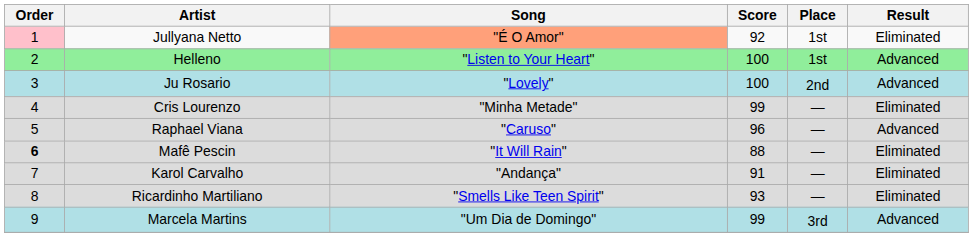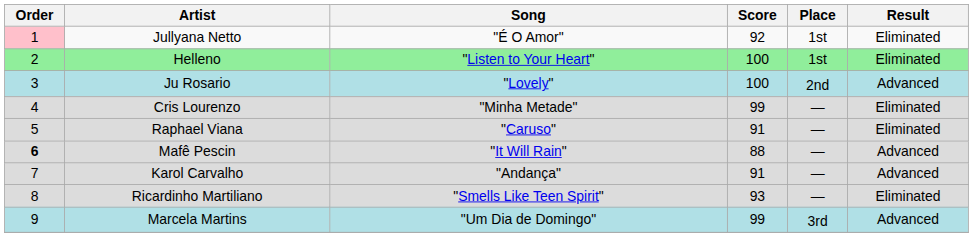 <table class="wikitable" style="text-align:center; width:70%;">
 <tr>
 <th scope="col" width="05%">Order</th>
 <th scope="col" width="22%">Artist</th>
 <th scope="col" width="33%">Song</th>
 <th scope="col" width="05%">Score</th>
 <th scope="col" width="05%">Place</th>
 <th scope="col" width="10%">Result</th>
 </tr>
 <tr>
 <td style="background: pink;">1</td>
 <td>Jullyana Netto</td>
-<td style="background: lightsalmon;">"É O Amor"</td>
+<td>"É O Amor"</td>
 <td>92</td>
 <td>1st</td>
 <td>Eliminated</td>
 </tr>
 <tr bgcolor=90EE9B>
 <td>2</td>
 <td>Helleno</td>
 <td>"<a href='#'>Listen to Your Heart</a>"</td>
 <td>100</td>
 <td>1st</td>
-<td>Advanced</td>
+<td>Eliminated</td>
 </tr>
 <tr bgcolor=B0E0E6>
 <td>3</td>
 <td>Ju Rosario</td>
 <td>"<a href='#'>Lovely</a>"</td>
 <td>100</td>
 <td>2nd<sup></sup></td>
 <td>Advanced</td>
 </tr>
 <tr bgcolor=DCDCDC>
 <td>4</td>
 <td>Cris Lourenzo</td>
 <td>"Minha Metade"</td>
 <td>99</td>
 <td>—</td>
 <td>Eliminated</td>
 </tr>
 <tr bgcolor=DCDCDC>
 <td>5</td>
 <td>Raphael Viana</td>
 <td>"<a href='#'>Caruso</a>"</td>
-<td>96</td>
+<td>91</td>
 <td>—</td>
-<td>Advanced</td>
+<td>Eliminated</td>
 </tr>
 <tr bgcolor=DCDCDC>
 <td><strong>6</strong></td>
 <td>Mafê Pescin</td>
 <td>"<a href='#'>It Will Rain</a>"</td>
 <td>88</td>
 <td>—</td>
-<td>Eliminated</td>
+<td>Advanced</td>
 </tr>
 <tr bgcolor=DCDCDC>
 <td>7</td>
 <td>Karol Carvalho</td>
 <td>"Andança"</td>
 <td>91</td>
 <td>—</td>
-<td>Eliminated</td>
+<td>Advanced</td>
 </tr>
 <tr bgcolor=DCDCDC>
 <td>8</td>
 <td>Ricardinho Martiliano</td>
 <td>"<a href='#'>Smells Like Teen Spirit</a>"</td>
 <td>93</td>
 <td>—</td>
 <td>Eliminated</td>
 </tr>
 <tr bgcolor=B0E0E6>
 <td>9</td>
 <td>Marcela Martins</td>
 <td>"Um Dia de Domingo"</td>
 <td>99</td>
 <td>3rd<sup></sup></td>
 <td>Advanced</td>
 </tr>
 <tr>
 </tr>
 </table>
